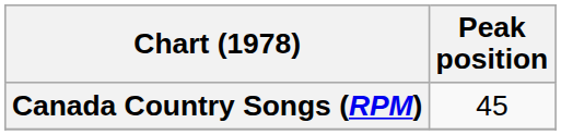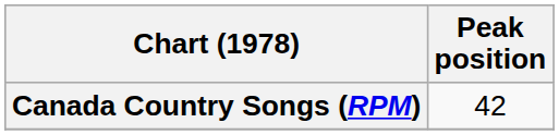 <table class="wikitable sortable plainrowheaders" style="text-align:center">
 <tr>
 <th scope="col">Chart (1978)</th>
 <th scope="col">Peak<br> position</th>
 </tr>
 <tr>
 <th scope="row">Canada Country Songs (<em><a href='#'>RPM</a></em>)</th>
-<td>45</td>
+<td>42</td>
 </tr>
 <tr>
 </tr>
 <tr>
 </tr>
 </table>
